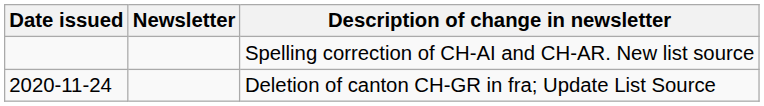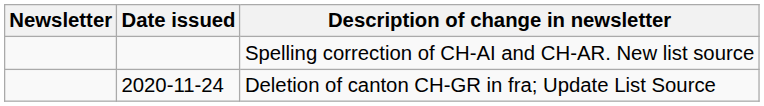 <table class="wikitable">
 <tr>
+<th>Newsletter</th>
 <th>Date issued</th>
-<th>Newsletter</th>
 <th>Description of change in newsletter</th>
 </tr>
 <tr>
+<td id="I-5"></td>
 <td></td>
-<td id="I-5"></td>
 <td>Spelling correction of CH-AI and CH-AR. New list source</td>
 </tr>
 <tr>
+<td></td>
 <td>2020-11-24</td>
-<td></td>
 <td>Deletion of canton CH-GR in fra; Update List Source</td>
 </tr>
 </table>
